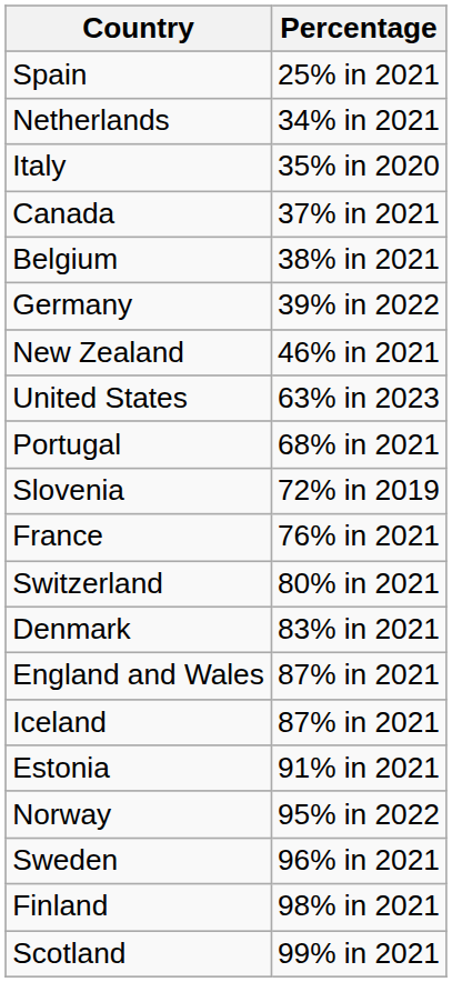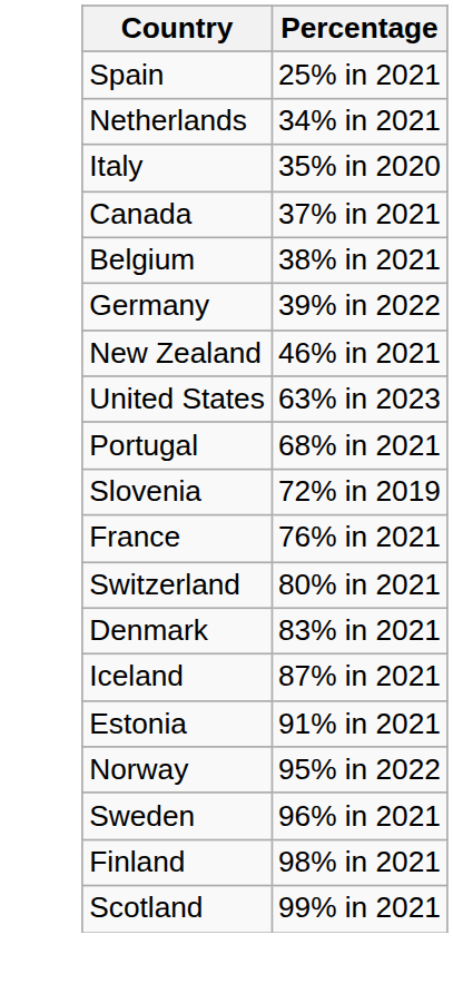 <table class="wikitable sortable" align="right">
 <tr>
 <th>Country</th>
 <th>Percentage</th>
 </tr>
 <tr>
 <td>Spain</td>
 <td>25% in 2021</td>
 </tr>
 <tr>
 <td>Netherlands</td>
 <td>34% in 2021</td>
 </tr>
 <tr>
 <td>Italy</td>
 <td>35% in 2020</td>
 </tr>
 <tr>
 <td>Canada</td>
 <td>37% in 2021</td>
 </tr>
 <tr>
 <td>Belgium</td>
 <td>38% in 2021</td>
 </tr>
 <tr>
 <td>Germany</td>
 <td>39% in 2022</td>
 </tr>
 <tr>
 <td>New Zealand</td>
 <td>46% in 2021</td>
 </tr>
 <tr>
 <td>United States</td>
 <td>63% in 2023</td>
 </tr>
 <tr>
 <td>Portugal</td>
 <td>68% in 2021</td>
 </tr>
 <tr>
 <td>Slovenia</td>
 <td>72% in 2019</td>
 </tr>
 <tr>
 <td>France</td>
 <td>76% in 2021</td>
 </tr>
 <tr>
 <td>Switzerland</td>
 <td>80% in 2021</td>
 </tr>
 <tr>
 <td>Denmark</td>
 <td>83% in 2021</td>
 </tr>
 <tr>
-<td>England and Wales</td>
-<td>87% in 2021</td>
-</tr>
-<tr>
 <td>Iceland</td>
 <td>87% in 2021</td>
 </tr>
 <tr>
 <td>Estonia</td>
 <td>91% in 2021</td>
 </tr>
 <tr>
 <td>Norway</td>
 <td>95% in 2022</td>
 </tr>
 <tr>
 <td>Sweden</td>
 <td>96% in 2021</td>
 </tr>
 <tr>
 <td>Finland</td>
 <td>98% in 2021</td>
 </tr>
 <tr>
 <td>Scotland</td>
 <td>99% in 2021</td>
 </tr>
 </table>
